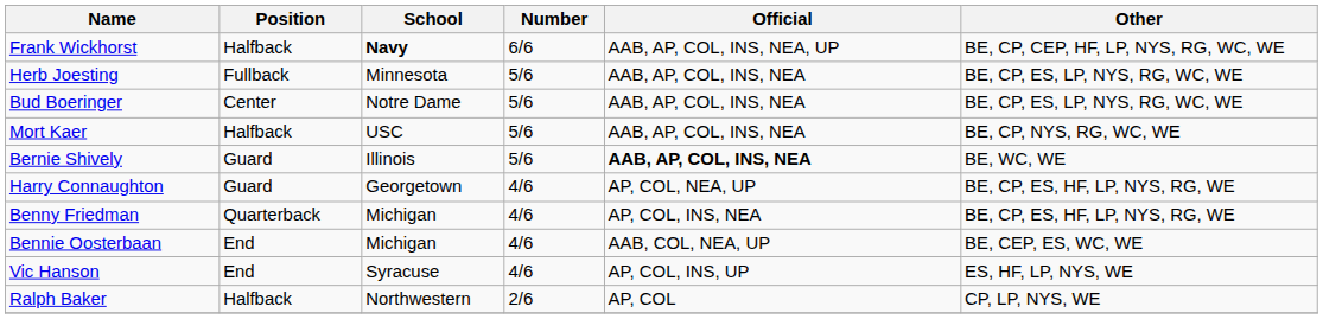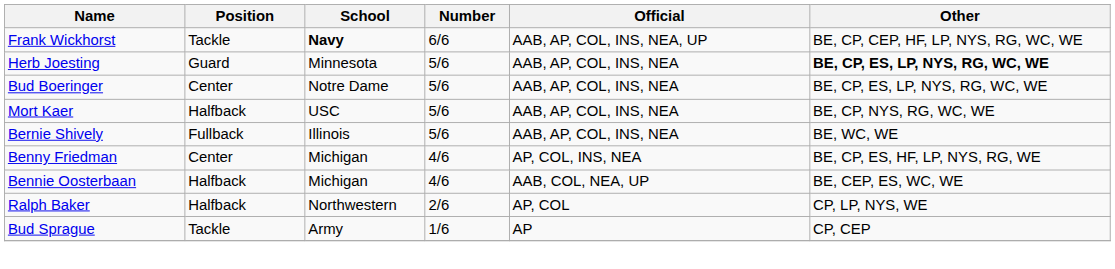 <table class="wikitable sortable">
 <tr>
 <th bgcolor="#DDDDFF" width="15%">Name</th>
 <th bgcolor="#DDDDFF" width="10%">Position</th>
 <th bgcolor="#DDDDFF" width="10%">School</th>
 <th bgcolor="#DDDDFF" width="7%">Number</th>
 <th bgcolor="#DDDDFF" width="25%">Official</th>
 <th bgcolor="#DDDDFF" width="25%">Other</th>
 </tr>
 <tr align="left">
 <td><a href='#'>Frank Wickhorst</a></td>
-<td>Halfback</td>
+<td>Tackle</td>
 <td><strong>Navy</strong></td>
 <td>6/6</td>
 <td>AAB, AP, COL, INS, NEA, UP</td>
 <td>BE, CP, CEP, HF, LP, NYS, RG, WC, WE</td>
 </tr>
 <tr align="left">
 <td><a href='#'>Herb Joesting</a></td>
-<td>Fullback</td>
+<td>Guard</td>
 <td>Minnesota</td>
 <td>5/6</td>
 <td>AAB, AP, COL, INS, NEA</td>
-<td>BE, CP, ES, LP, NYS, RG, WC, WE</td>
+<td><strong>BE, CP, ES, LP, NYS, RG, WC, WE</strong></td>
 </tr>
 <tr align="left">
 <td><a href='#'>Bud Boeringer</a></td>
 <td>Center</td>
 <td>Notre Dame</td>
 <td>5/6</td>
 <td>AAB, AP, COL, INS, NEA</td>
 <td>BE, CP, ES, LP, NYS, RG, WC, WE</td>
 </tr>
 <tr align="left">
 <td><a href='#'>Mort Kaer</a></td>
 <td>Halfback</td>
 <td>USC</td>
 <td>5/6</td>
 <td>AAB, AP, COL, INS, NEA</td>
 <td>BE, CP, NYS, RG, WC, WE</td>
 </tr>
 <tr align="left">
 <td><a href='#'>Bernie Shively</a></td>
-<td>Guard</td>
+<td>Fullback</td>
 <td>Illinois</td>
 <td>5/6</td>
-<td><strong>AAB, AP, COL, INS, NEA</strong></td>
+<td>AAB, AP, COL, INS, NEA</td>
 <td>BE, WC, WE</td>
 </tr>
 <tr align="left">
-<td><a href='#'>Harry Connaughton</a></td>
-<td>Guard</td>
-<td>Georgetown</td>
-<td>4/6</td>
-<td>AP, COL, NEA, UP</td>
-<td>BE, CP, ES, HF, LP, NYS, RG, WE</td>
-</tr>
-<tr align="left">
 <td><a href='#'>Benny Friedman</a></td>
-<td>Quarterback</td>
+<td>Center</td>
 <td>Michigan</td>
 <td>4/6</td>
 <td>AP, COL, INS, NEA</td>
 <td>BE, CP, ES, HF, LP, NYS, RG, WE</td>
 </tr>
 <tr align="left">
 <td><a href='#'>Bennie Oosterbaan</a></td>
-<td>End</td>
+<td>Halfback</td>
 <td>Michigan</td>
 <td>4/6</td>
 <td>AAB, COL, NEA, UP</td>
 <td>BE, CEP, ES, WC, WE</td>
-</tr>
-<tr align="left">
-<td><a href='#'>Vic Hanson</a></td>
-<td>End</td>
-<td>Syracuse</td>
-<td>4/6</td>
-<td>AP, COL, INS, UP</td>
-<td>ES, HF, LP, NYS, WE</td>
 </tr>
 <tr align="left">
 <td><a href='#'>Ralph Baker</a></td>
 <td>Halfback</td>
 <td>Northwestern</td>
 <td>2/6</td>
 <td>AP, COL</td>
 <td>CP, LP, NYS, WE</td>
 </tr>
 <tr align="left">
+<td><a href='#'>Bud Sprague</a></td>
+<td>Tackle</td>
+<td>Army</td>
+<td>1/6</td>
+<td>AP</td>
+<td>CP, CEP</td>
+</tr>
+<tr align="left">
 </tr>
 </table>
